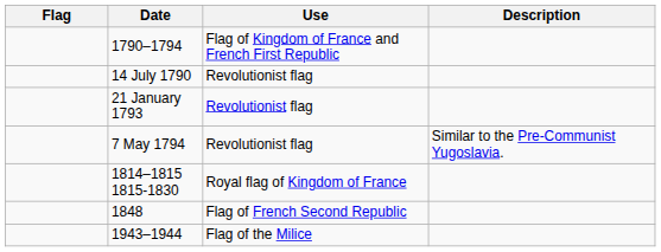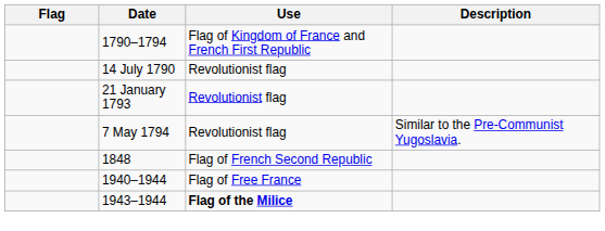 <table class="wikitable">
 <tr>
 <th style="width:110px;">Flag</th>
 <th style="width:100px;">Date</th>
 <th style="width:250px;">Use</th>
 <th style="width:250px;">Description</th>
 </tr>
 <tr>
 <td></td>
 <td>1790–1794</td>
 <td>Flag of <a href='#'>Kingdom of France</a> and <a href='#'>French First Republic</a></td>
 <td></td>
 </tr>
 <tr>
 <td></td>
 <td>14 July 1790</td>
 <td>Revolutionist flag</td>
 <td></td>
 </tr>
 <tr>
 <td></td>
 <td>21 January 1793</td>
 <td><a href='#'>Revolutionist</a> flag</td>
 <td></td>
 </tr>
 <tr>
 <td></td>
 <td>7 May 1794</td>
 <td>Revolutionist flag</td>
 <td>Similar to the <a href='#'>Pre-Communist Yugoslavia</a>.</td>
 </tr>
 <tr>
 <td></td>
-<td>1814–1815 1815-1830</td>
-<td>Royal flag of <a href='#'>Kingdom of France</a></td>
-<td></td>
-</tr>
-<tr>
-<td></td>
 <td>1848</td>
 <td>Flag of <a href='#'>French Second Republic</a></td>
 <td></td>
 </tr>
 <tr>
 <td></td>
+<td>1940–1944</td>
+<td>Flag of <a href='#'>Free France</a></td>
+<td></td>
+</tr>
+<tr>
+<td></td>
 <td>1943–1944</td>
-<td>Flag of the <a href='#'>Milice</a></td>
+<td><strong>Flag of the <a href='#'>Milice</a></strong></td>
 <td></td>
 </tr>
 </table>
